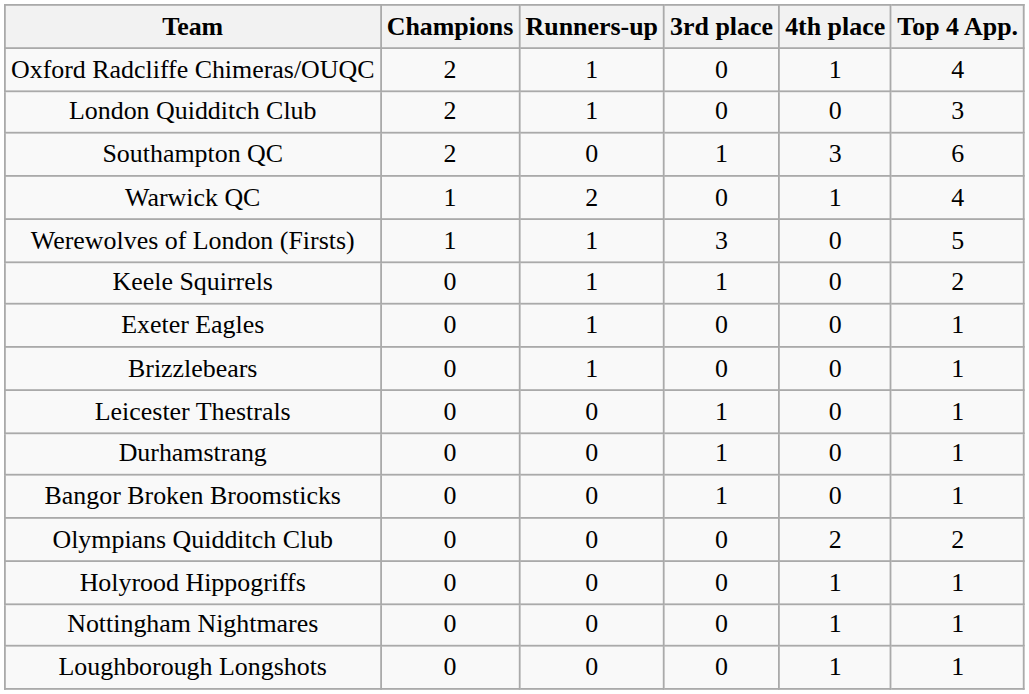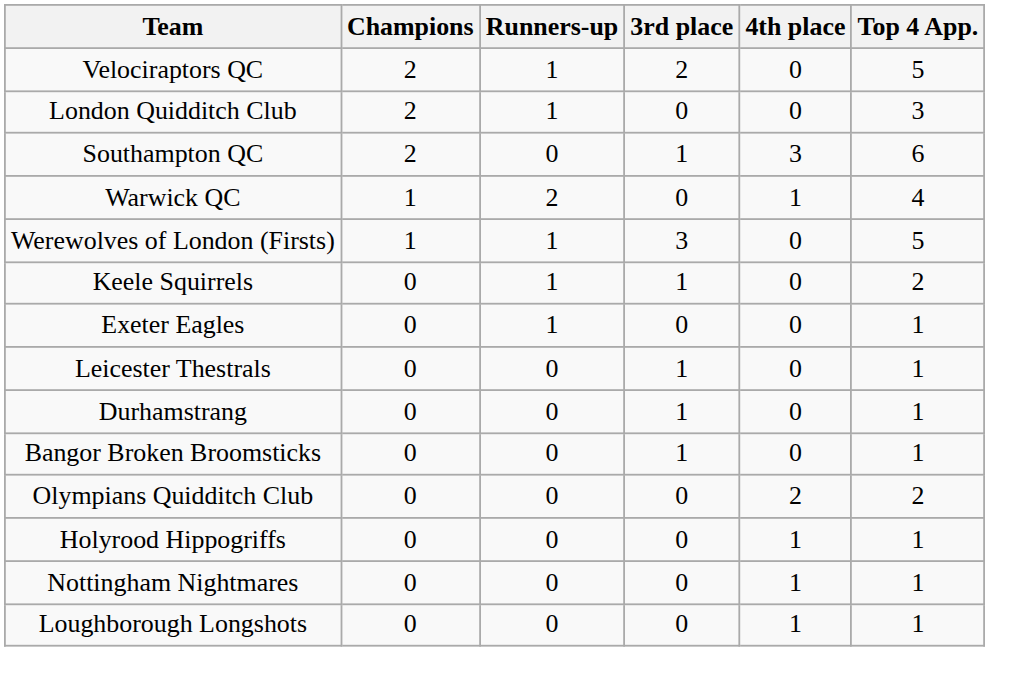 <table class="wikitable sortable" style="font-size:90%; text-align: center;">
 <tr>
 <th>Team</th>
 <th>Champions</th>
 <th>Runners-up</th>
 <th>3rd place</th>
 <th>4th place</th>
 <th>Top 4 App.</th>
 </tr>
 <tr>
-<td>Oxford Radcliffe Chimeras/OUQC</td>
+<td>Velociraptors QC</td>
 <td>2</td>
 <td>1</td>
+<td>2</td>
 <td>0</td>
-<td>1</td>
-<td>4</td>
+<td>5</td>
 </tr>
 <tr>
 <td>London Quidditch Club</td>
 <td>2</td>
 <td>1</td>
 <td>0</td>
 <td>0</td>
 <td>3</td>
 </tr>
 <tr>
 <td>Southampton QC</td>
 <td>2</td>
 <td>0</td>
 <td>1</td>
 <td>3</td>
 <td>6</td>
 </tr>
 <tr>
 <td>Warwick QC</td>
 <td>1</td>
 <td>2</td>
 <td>0</td>
 <td>1</td>
 <td>4</td>
 </tr>
 <tr>
 <td>Werewolves of London (Firsts)</td>
 <td>1</td>
 <td>1</td>
 <td>3</td>
 <td>0</td>
 <td>5</td>
 </tr>
 <tr>
 <td>Keele Squirrels</td>
 <td>0</td>
 <td>1</td>
 <td>1</td>
 <td>0</td>
 <td>2</td>
 </tr>
 <tr>
 <td>Exeter Eagles</td>
-<td>0</td>
-<td>1</td>
-<td>0</td>
-<td>0</td>
-<td>1</td>
-</tr>
-<tr>
-<td>Brizzlebears</td>
 <td>0</td>
 <td>1</td>
 <td>0</td>
 <td>0</td>
 <td>1</td>
 </tr>
 <tr>
 <td>Leicester Thestrals</td>
 <td>0</td>
 <td>0</td>
 <td>1</td>
 <td>0</td>
 <td>1</td>
 </tr>
 <tr>
 <td>Durhamstrang</td>
 <td>0</td>
 <td>0</td>
 <td>1</td>
 <td>0</td>
 <td>1</td>
 </tr>
 <tr>
 <td>Bangor Broken Broomsticks</td>
 <td>0</td>
 <td>0</td>
 <td>1</td>
 <td>0</td>
 <td>1</td>
 </tr>
 <tr>
 <td>Olympians Quidditch Club</td>
 <td>0</td>
 <td>0</td>
 <td>0</td>
 <td>2</td>
 <td>2</td>
 </tr>
 <tr>
 <td>Holyrood Hippogriffs</td>
 <td>0</td>
 <td>0</td>
 <td>0</td>
 <td>1</td>
 <td>1</td>
 </tr>
 <tr>
 <td>Nottingham Nightmares</td>
 <td>0</td>
 <td>0</td>
 <td>0</td>
 <td>1</td>
 <td>1</td>
 </tr>
 <tr>
 <td>Loughborough Longshots</td>
 <td>0</td>
 <td>0</td>
 <td>0</td>
 <td>1</td>
 <td>1</td>
 </tr>
 </table>
